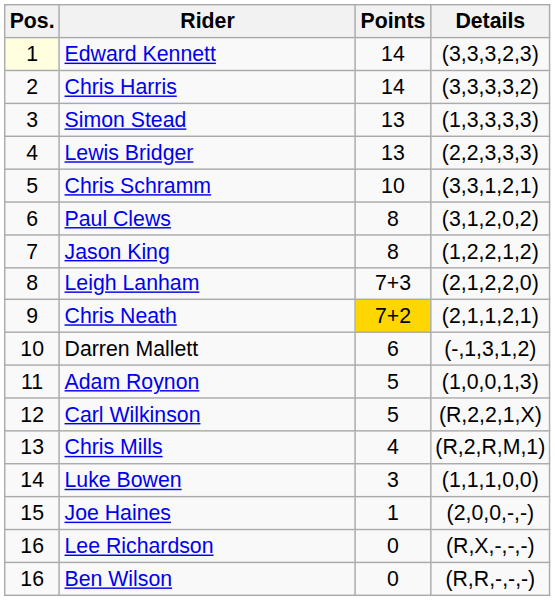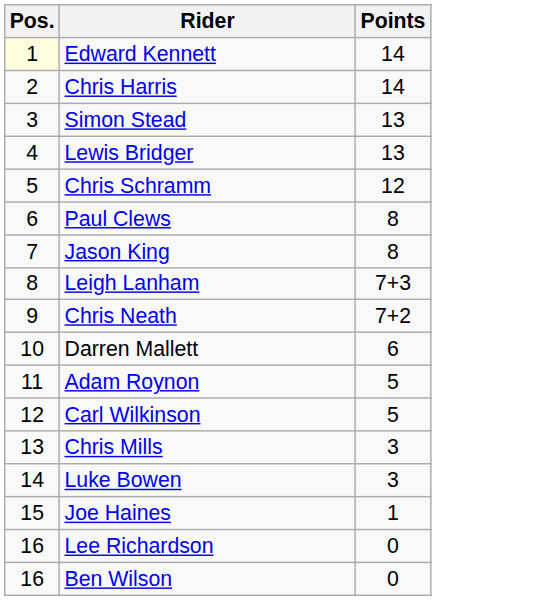 <table class=wikitable style="font-size:93%;">
 <tr>
 <th width=25px>Pos.</th>
 <th width=200px>Rider</th>
 <th width=40px>Points</th>
-<th width=70px>Details</th>
 </tr>
 <tr align=center >
 <td style="background: lightyellow;">1</td>
 <td align=left><a href='#'>Edward Kennett</a></td>
 <td>14</td>
-<td>(3,3,3,2,3)</td>
 </tr>
 <tr align=center >
 <td>2</td>
 <td align=left><a href='#'>Chris Harris</a></td>
 <td>14</td>
-<td>(3,3,3,3,2)</td>
 </tr>
 <tr align=center >
 <td>3</td>
 <td align=left><a href='#'>Simon Stead</a></td>
 <td>13</td>
-<td>(1,3,3,3,3)</td>
 </tr>
 <tr align=center >
 <td>4</td>
 <td align=left><a href='#'>Lewis Bridger</a></td>
 <td>13</td>
-<td>(2,2,3,3,3)</td>
 </tr>
 <tr align=center >
 <td>5</td>
 <td align=left><a href='#'>Chris Schramm</a></td>
-<td>10</td>
-<td>(3,3,1,2,1)</td>
+<td>12</td>
 </tr>
 <tr align=center >
 <td>6</td>
 <td align=left><a href='#'>Paul Clews</a></td>
 <td>8</td>
-<td>(3,1,2,0,2)</td>
 </tr>
 <tr align=center >
 <td>7</td>
 <td align=left><a href='#'>Jason King</a></td>
 <td>8</td>
-<td>(1,2,2,1,2)</td>
 </tr>
 <tr align=center >
 <td>8</td>
 <td align=left><a href='#'>Leigh Lanham</a></td>
 <td>7+3</td>
-<td>(2,1,2,2,0)</td>
 </tr>
 <tr align=center>
 <td>9</td>
 <td align=left><a href='#'>Chris Neath</a></td>
-<td style="background: gold;">7+2</td>
-<td>(2,1,1,2,1)</td>
+<td>7+2</td>
 </tr>
 <tr align=center>
 <td>10</td>
 <td align=left>Darren Mallett</td>
 <td>6</td>
-<td>(-,1,3,1,2)</td>
 </tr>
 <tr align=center>
 <td>11</td>
 <td align=left><a href='#'>Adam Roynon</a></td>
 <td>5</td>
-<td>(1,0,0,1,3)</td>
 </tr>
 <tr align=center>
 <td>12</td>
 <td align=left><a href='#'>Carl Wilkinson</a></td>
 <td>5</td>
-<td>(R,2,2,1,X)</td>
 </tr>
 <tr align=center>
 <td>13</td>
 <td align=left><a href='#'>Chris Mills</a></td>
-<td>4</td>
-<td>(R,2,R,M,1)</td>
+<td>3</td>
 </tr>
 <tr align=center>
 <td>14</td>
 <td align=left><a href='#'>Luke Bowen</a></td>
 <td>3</td>
-<td>(1,1,1,0,0)</td>
 </tr>
 <tr align=center>
 <td>15</td>
 <td align=left><a href='#'>Joe Haines</a></td>
 <td>1</td>
-<td>(2,0,0,-,-)</td>
 </tr>
 <tr align=center>
 <td>16</td>
 <td align=left><a href='#'>Lee Richardson</a></td>
 <td>0</td>
-<td>(R,X,-,-,-)</td>
 </tr>
 <tr align=center>
 <td>16</td>
 <td align=left><a href='#'>Ben Wilson</a></td>
 <td>0</td>
-<td>(R,R,-,-,-)</td>
 </tr>
 </table>
